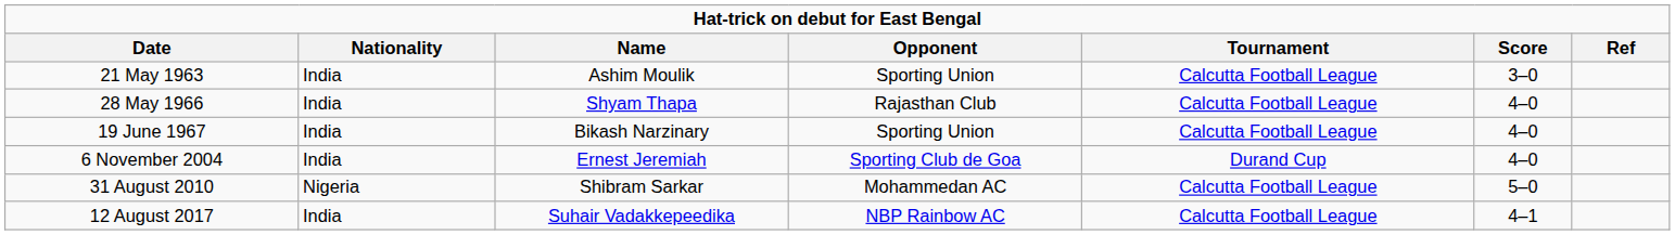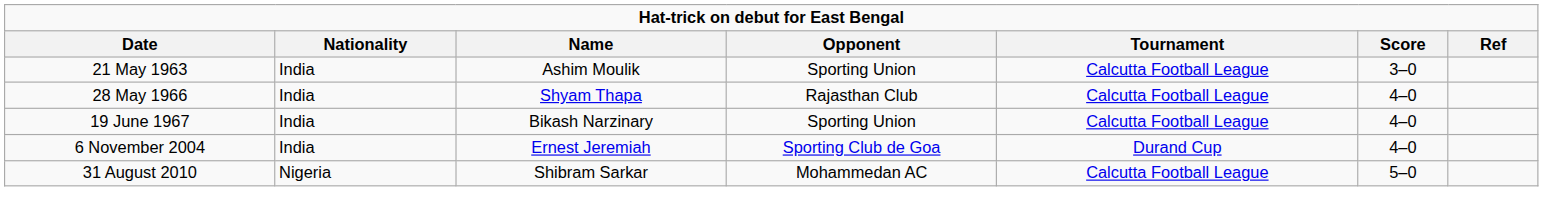 <table class="wikitable" style="font-size:90%; width:85%; text-align:center">
 <tr>
 <td Colspan="7"><strong>Hat-trick on debut for East Bengal</strong></td>
 </tr>
 <tr>
 <th width="15%">Date</th>
 <th width="10%">Nationality</th>
 <th width="15%">Name</th>
 <th width="15%">Opponent</th>
 <th width="20%">Tournament</th>
 <th width="5%">Score</th>
 <th width="5%">Ref</th>
 </tr>
 <tr>
 <td>21 May 1963</td>
 <td align=left> India</td>
 <td>Ashim Moulik</td>
 <td>Sporting Union</td>
 <td><a href='#'>Calcutta Football League</a></td>
 <td>3–0</td>
 <td></td>
 </tr>
 <tr>
 <td>28 May 1966</td>
 <td align=left> India</td>
 <td><a href='#'>Shyam Thapa</a></td>
 <td>Rajasthan Club</td>
 <td><a href='#'>Calcutta Football League</a></td>
 <td>4–0</td>
 <td></td>
 </tr>
 <tr>
 <td>19 June 1967</td>
 <td align=left> India</td>
 <td>Bikash Narzinary</td>
 <td>Sporting Union</td>
 <td><a href='#'>Calcutta Football League</a></td>
 <td>4–0</td>
 <td></td>
 </tr>
 <tr>
 <td>6 November 2004</td>
 <td align=left> India</td>
 <td><a href='#'>Ernest Jeremiah</a></td>
 <td><a href='#'>Sporting Club de Goa</a></td>
 <td><a href='#'>Durand Cup</a></td>
 <td>4–0</td>
 <td></td>
 </tr>
 <tr>
 <td>31 August 2010</td>
 <td align=left> Nigeria</td>
 <td>Shibram Sarkar</td>
 <td>Mohammedan AC</td>
 <td><a href='#'>Calcutta Football League</a></td>
 <td>5–0</td>
 <td></td>
 </tr>
-<tr>
-<td>12 August 2017</td>
-<td align=left> India</td>
-<td><a href='#'>Suhair Vadakkepeedika</a></td>
-<td><a href='#'>NBP Rainbow AC</a></td>
-<td><a href='#'>Calcutta Football League</a></td>
-<td>4–1</td>
-<td></td>
-</tr>
 </table>
